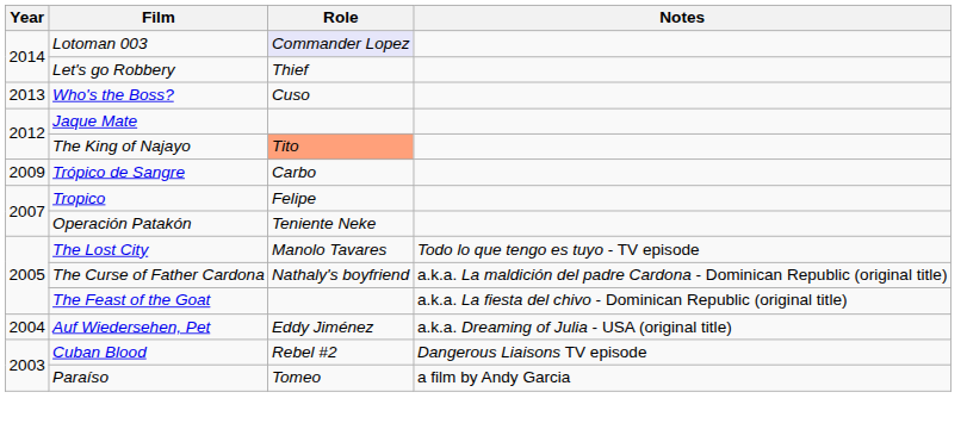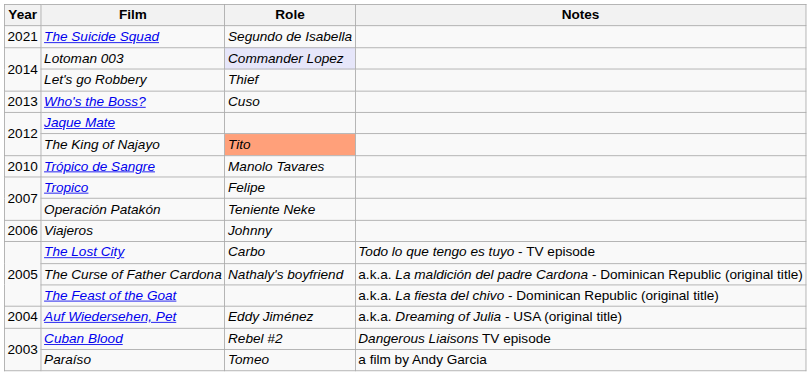 <table class="wikitable">
 <tr>
 <th>Year</th>
 <th>Film</th>
 <th>Role</th>
 <th>Notes</th>
+</tr>
+<tr>
+<td>2021</td>
+<td><em><a href='#'>The Suicide Squad</a></em></td>
+<td><em>Segundo de Isabella</em></td>
+<td></td>
 </tr>
 <tr>
 <td rowspan="2">2014</td>
 <td><em>Lotoman 003</em></td>
 <td style="background: lavender;"><em>Commander Lopez</em></td>
 <td></td>
 </tr>
 <tr>
 <td><em>Let's go Robbery</em></td>
 <td><em>Thief</em></td>
 <td></td>
 </tr>
 <tr>
 <td>2013</td>
 <td><em><a href='#'>Who's the Boss?</a></em></td>
 <td><em>Cuso</em></td>
 <td></td>
 </tr>
 <tr>
 <td rowspan="2">2012</td>
 <td><em><a href='#'>Jaque Mate</a></em></td>
 <td></td>
 <td></td>
 </tr>
 <tr>
 <td><em>The King of Najayo</em></td>
 <td style="background: lightsalmon;"><em>Tito</em></td>
 <td></td>
 </tr>
 <tr>
-<td rowspan="1">2009</td>
+<td rowspan="1">2010</td>
 <td><em><a href='#'>Trópico de Sangre</a></em></td>
-<td><em>Carbo</em></td>
+<td><em>Manolo Tavares</em></td>
 <td></td>
 </tr>
 <tr>
 <td rowspan="2">2007</td>
 <td><em><a href='#'>Tropico</a></em></td>
 <td><em>Felipe</em></td>
 <td></td>
 </tr>
 <tr>
 <td><em>Operación Patakón</em></td>
 <td><em>Teniente Neke</em></td>
 <td></td>
 </tr>
 <tr>
+<td rowspan="1">2006</td>
+<td><em>Viajeros</em></td>
+<td><em>Johnny</em></td>
+<td></td>
+</tr>
+<tr>
 <td rowspan="3">2005</td>
 <td><em><a href='#'>The Lost City</a></em></td>
-<td><em>Manolo Tavares</em></td>
+<td><em>Carbo</em></td>
 <td><em>Todo lo que tengo es tuyo</em> -  TV episode</td>
 </tr>
 <tr>
 <td><em>The Curse of Father Cardona</em></td>
 <td><em>Nathaly's boyfriend</em></td>
 <td>a.k.a. <em>La maldición del padre Cardona</em> - Dominican Republic (original title)</td>
 </tr>
 <tr>
 <td><em><a href='#'>The Feast of the Goat</a></em></td>
 <td></td>
 <td>a.k.a. <em>La fiesta del chivo</em> - Dominican Republic (original title)</td>
 </tr>
 <tr>
 <td rowspan="1">2004</td>
 <td><em><a href='#'>Auf Wiedersehen, Pet</a></em></td>
 <td><em>Eddy Jiménez</em></td>
 <td>a.k.a. <em>Dreaming of Julia</em> - USA (original title)</td>
 </tr>
 <tr>
 <td rowspan="2">2003</td>
 <td><em><a href='#'>Cuban Blood</a></em></td>
 <td><em>Rebel #2</em></td>
 <td><em>Dangerous Liaisons</em> TV episode</td>
 </tr>
 <tr>
 <td><em>Paraíso</em></td>
 <td><em>Tomeo</em></td>
 <td>a film by Andy Garcia</td>
 </tr>
 </table>
